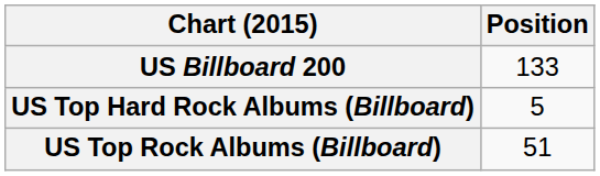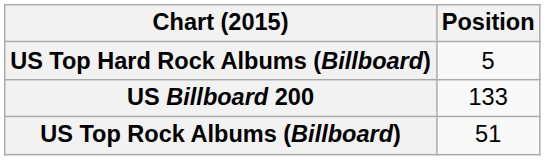 <table class="wikitable sortable plainrowheaders" style="text-align:center">
 <tr>
 <th scope="col">Chart (2015)</th>
 <th scope="col">Position</th>
 </tr>
 <tr>
+<th scope="row">US Top Hard Rock Albums (<em>Billboard</em>)</th>
+<td>5</td>
+</tr>
+<tr>
 <th scope="row">US <em>Billboard</em> 200</th>
 <td>133</td>
-</tr>
-<tr>
-<th scope="row">US Top Hard Rock Albums (<em>Billboard</em>)</th>
-<td>5</td>
 </tr>
 <tr>
 <th scope="row">US Top Rock Albums (<em>Billboard</em>)</th>
 <td>51</td>
 </tr>
 </table>
